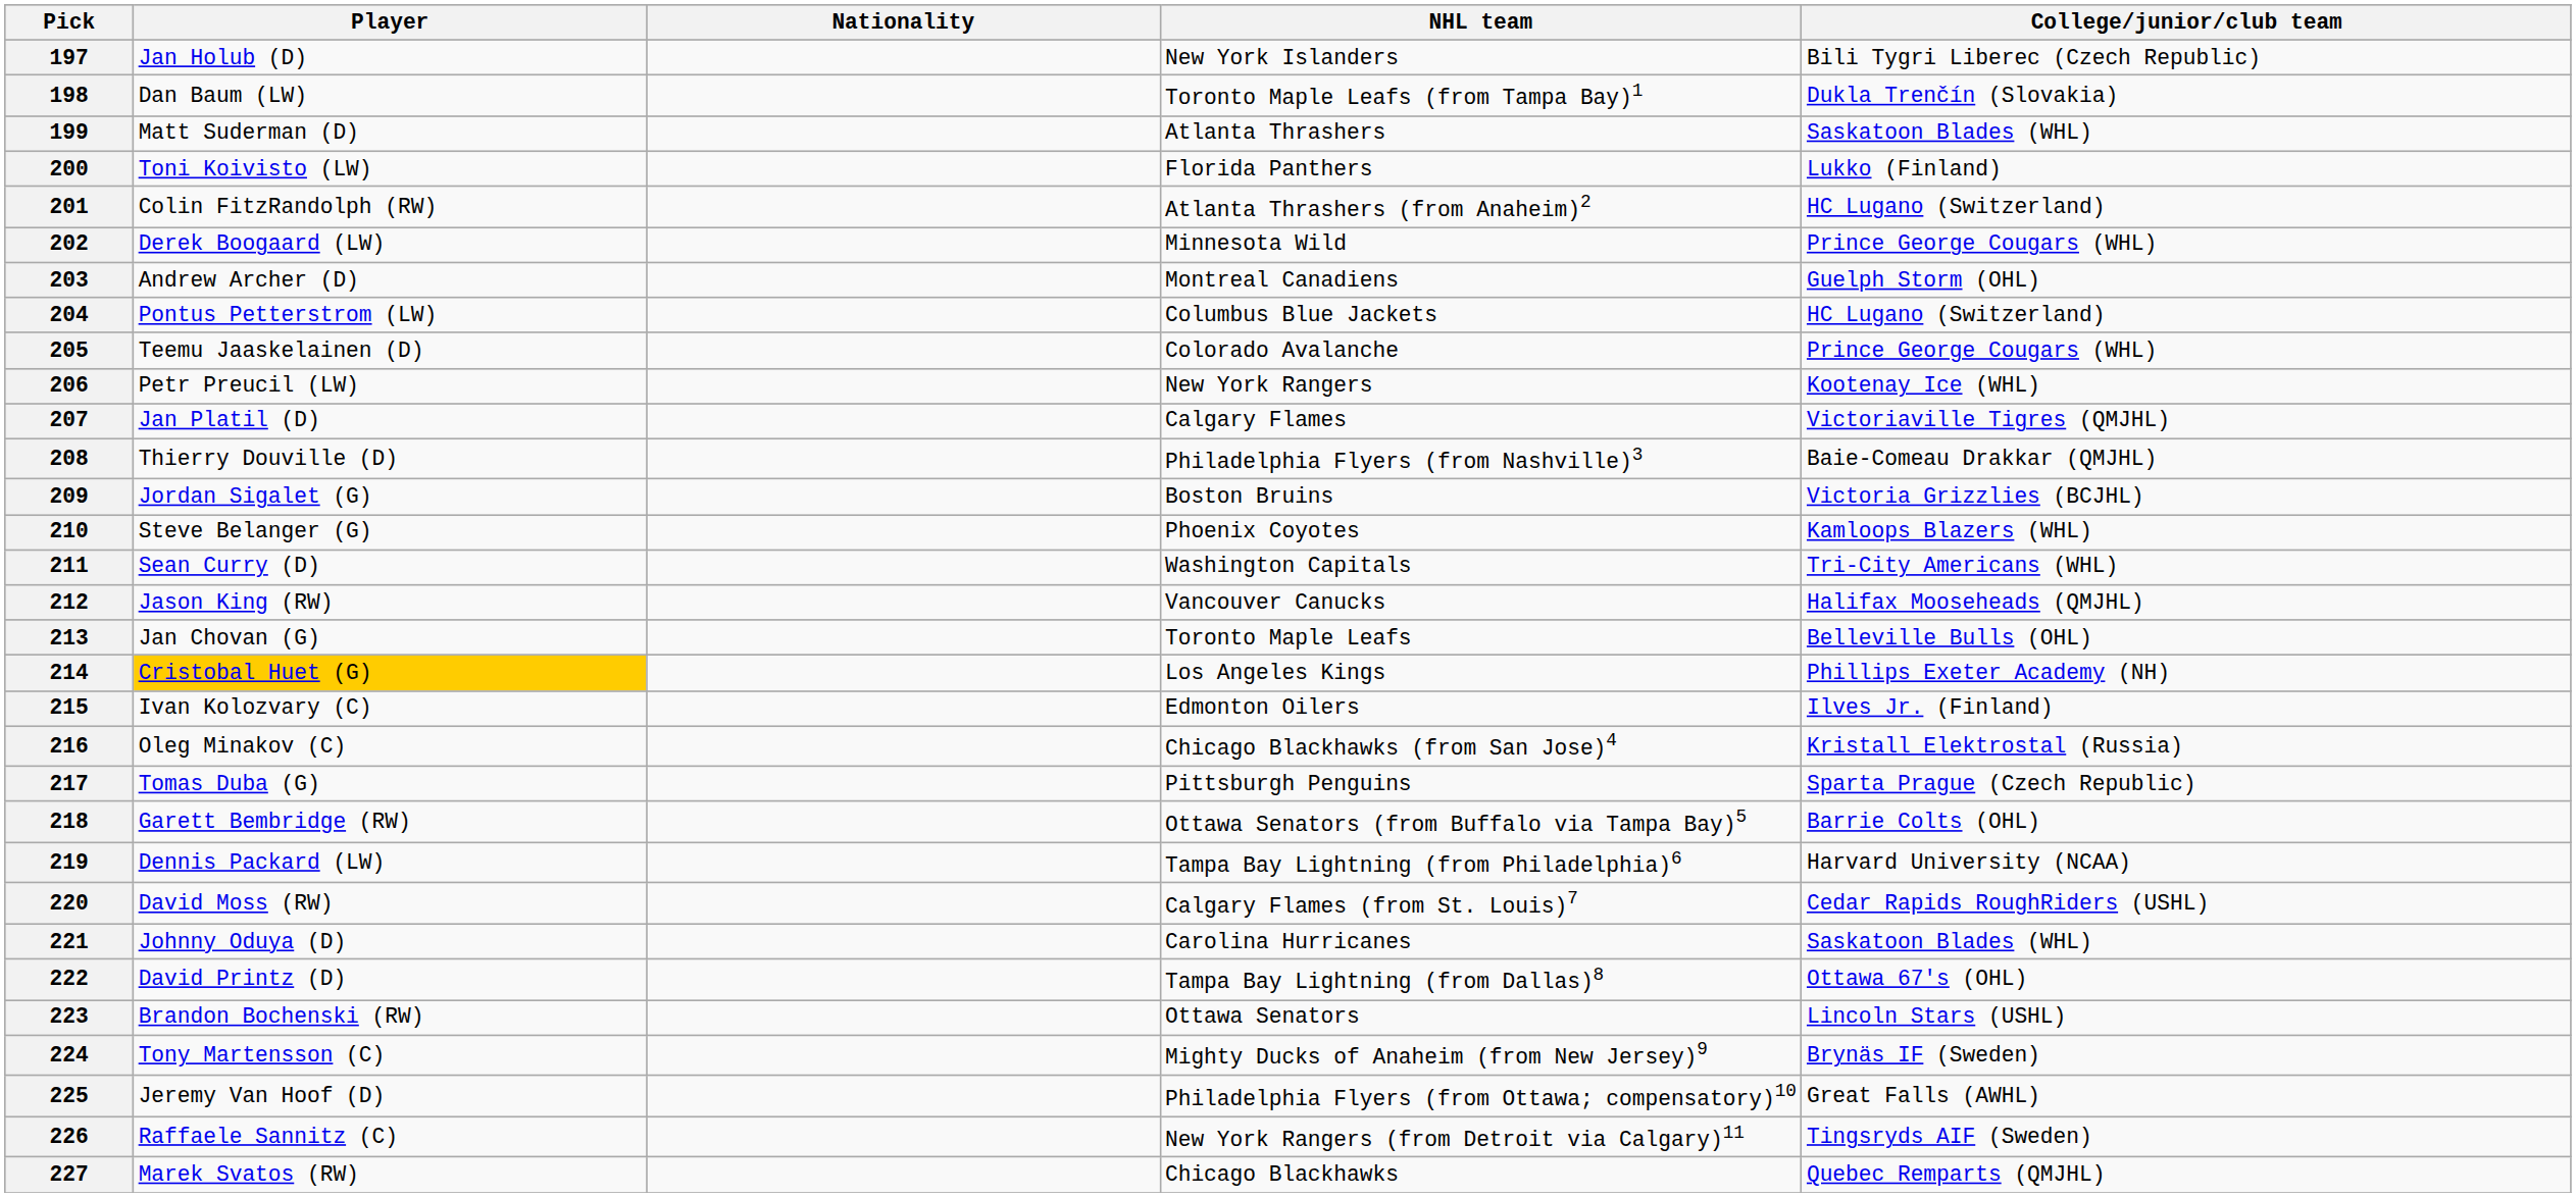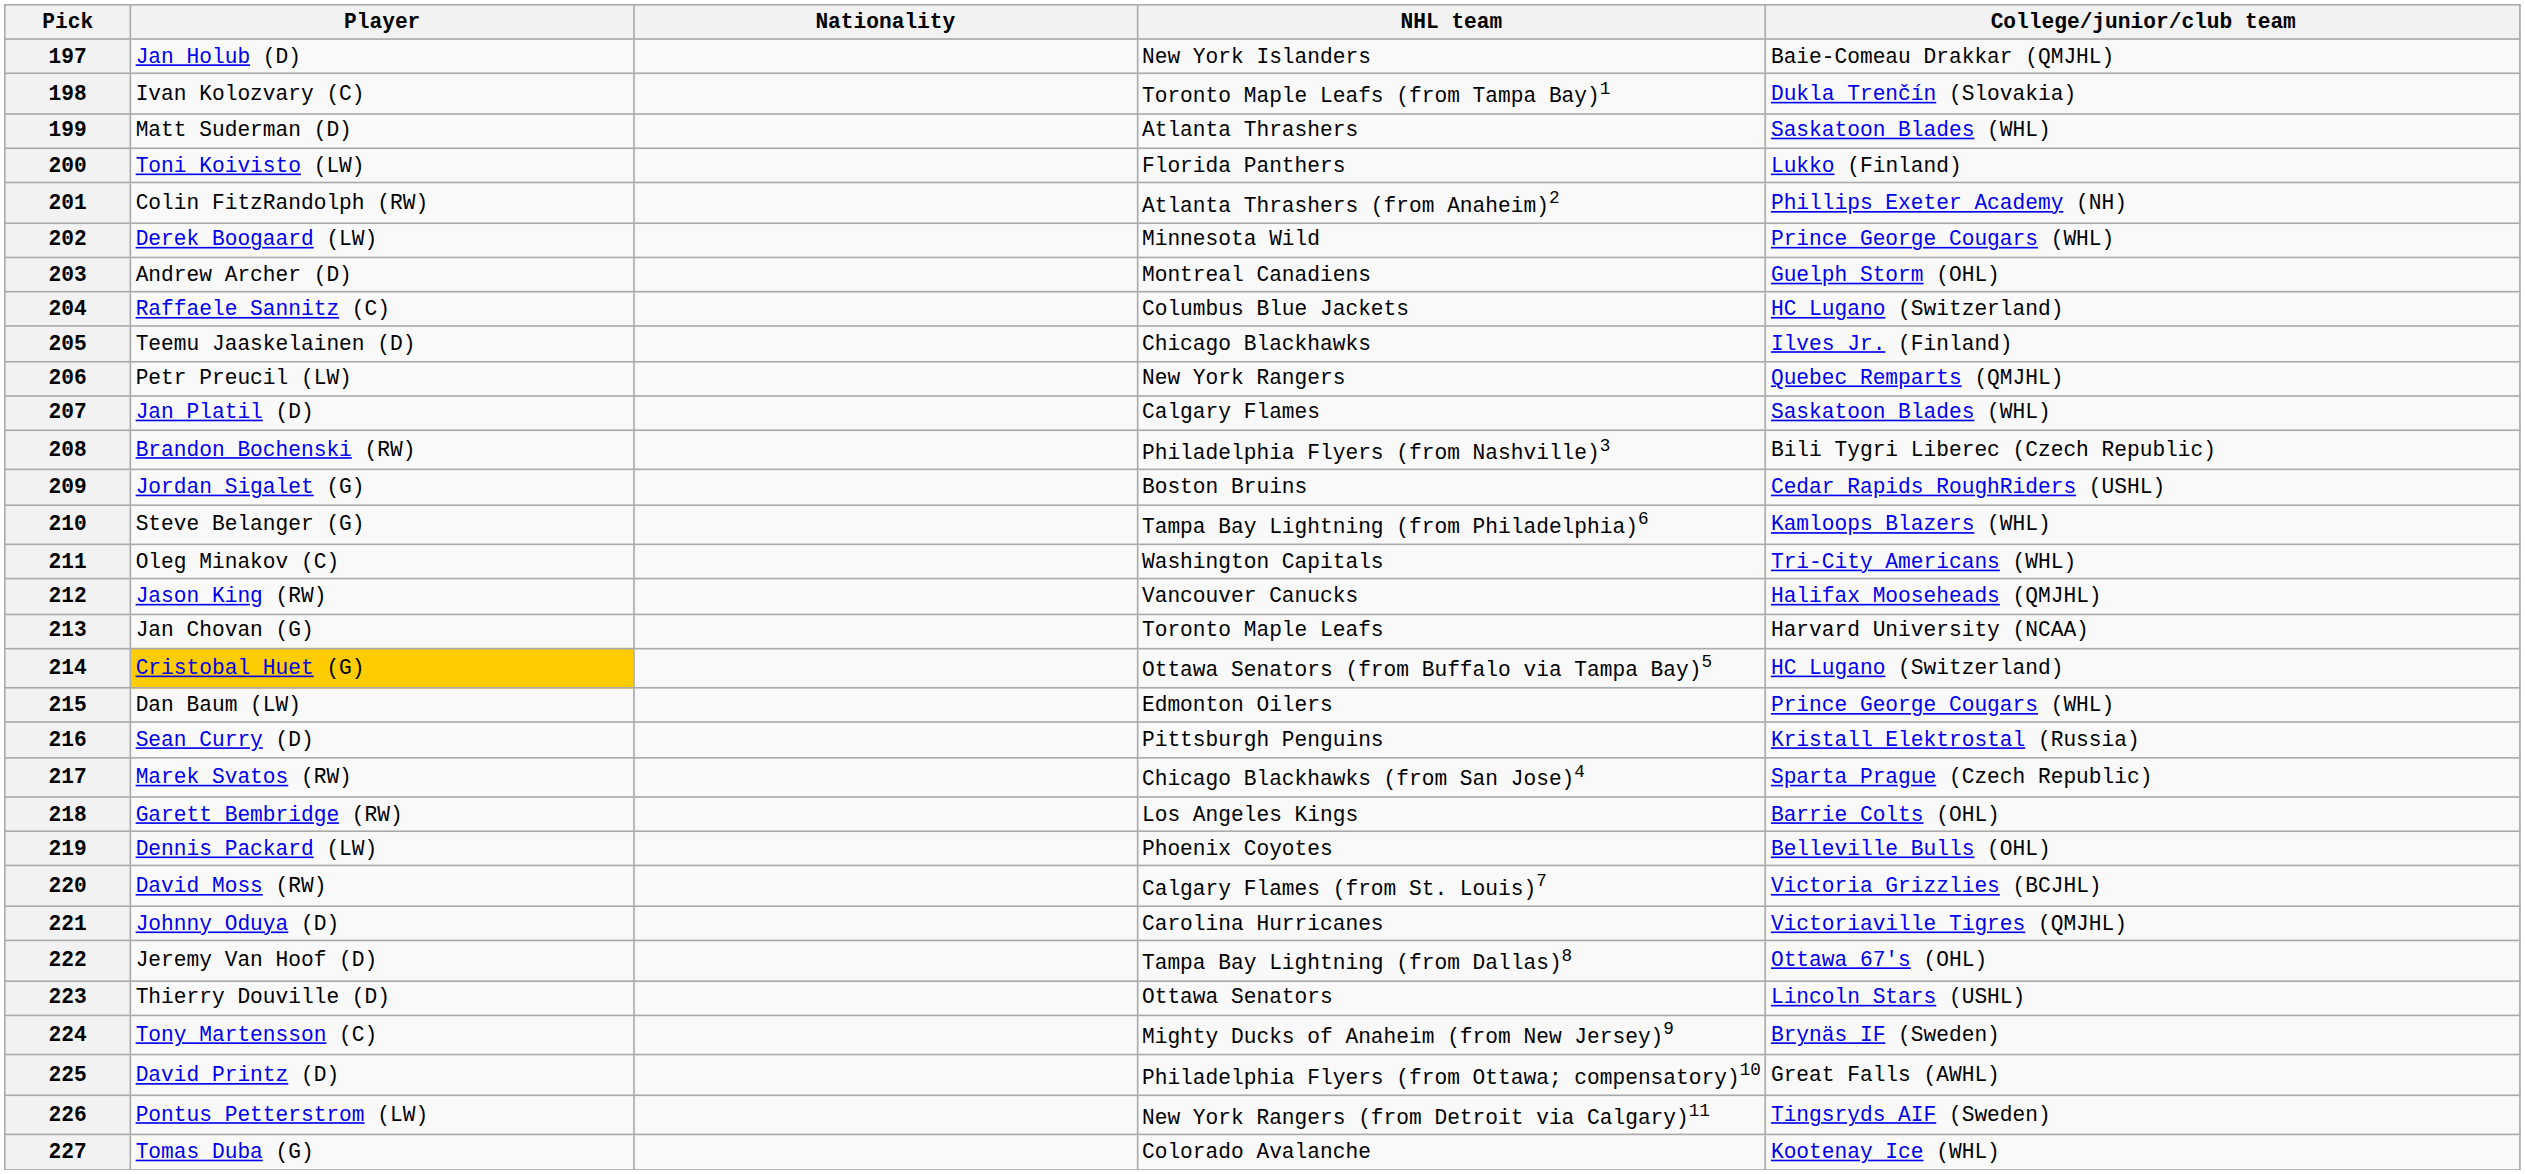 <table class="wikitable">
 <tr>
 <th bgcolor="#DDDDFF" width="5%">Pick</th>
 <th bgcolor="#DDDDFF" width="20%">Player</th>
 <th bgcolor="#DDDDFF" width="20%">Nationality</th>
 <th bgcolor="#DDDDFF" width="25%">NHL team</th>
 <th bgcolor="#DDDDFF" width="30%">College/junior/club team</th>
 </tr>
 <tr>
 <th>197</th>
 <td><a href='#'>Jan Holub</a> (D)</td>
 <td></td>
 <td>New York Islanders</td>
-<td>Bili Tygri Liberec (Czech Republic)</td>
+<td>Baie-Comeau Drakkar (QMJHL)</td>
 </tr>
 <tr>
 <th>198</th>
-<td>Dan Baum (LW)</td>
+<td>Ivan Kolozvary (C)</td>
 <td></td>
 <td>Toronto Maple Leafs (from Tampa Bay)<sup>1</sup></td>
 <td><a href='#'>Dukla Trenčín</a> (Slovakia)</td>
 </tr>
 <tr>
 <th>199</th>
 <td>Matt Suderman (D)</td>
 <td></td>
 <td>Atlanta Thrashers</td>
 <td><a href='#'>Saskatoon Blades</a> (WHL)</td>
 </tr>
 <tr>
 <th>200</th>
 <td><a href='#'>Toni Koivisto</a> (LW)</td>
 <td></td>
 <td>Florida Panthers</td>
 <td><a href='#'>Lukko</a> (Finland)</td>
 </tr>
 <tr>
 <th>201</th>
 <td>Colin FitzRandolph (RW)</td>
 <td></td>
 <td>Atlanta Thrashers (from Anaheim)<sup>2</sup></td>
-<td><a href='#'>HC Lugano</a> (Switzerland)</td>
+<td><a href='#'>Phillips Exeter Academy</a> (NH)</td>
 </tr>
 <tr>
 <th>202</th>
 <td><a href='#'>Derek Boogaard</a> (LW)</td>
 <td></td>
 <td>Minnesota Wild</td>
 <td><a href='#'>Prince George Cougars</a> (WHL)</td>
 </tr>
 <tr>
 <th>203</th>
 <td>Andrew Archer (D)</td>
 <td></td>
 <td>Montreal Canadiens</td>
 <td><a href='#'>Guelph Storm</a> (OHL)</td>
 </tr>
 <tr>
 <th>204</th>
-<td><a href='#'>Pontus Petterstrom</a> (LW)</td>
+<td><a href='#'>Raffaele Sannitz</a> (C)</td>
 <td></td>
 <td>Columbus Blue Jackets</td>
 <td><a href='#'>HC Lugano</a> (Switzerland)</td>
 </tr>
 <tr>
 <th>205</th>
 <td>Teemu Jaaskelainen (D)</td>
 <td></td>
-<td>Colorado Avalanche</td>
-<td><a href='#'>Prince George Cougars</a> (WHL)</td>
+<td>Chicago Blackhawks</td>
+<td><a href='#'>Ilves Jr.</a> (Finland)</td>
 </tr>
 <tr>
 <th>206</th>
 <td>Petr Preucil (LW)</td>
 <td></td>
 <td>New York Rangers</td>
-<td><a href='#'>Kootenay Ice</a> (WHL)</td>
+<td><a href='#'>Quebec Remparts</a> (QMJHL)</td>
 </tr>
 <tr>
 <th>207</th>
 <td><a href='#'>Jan Platil</a> (D)</td>
 <td></td>
 <td>Calgary Flames</td>
-<td><a href='#'>Victoriaville Tigres</a> (QMJHL)</td>
+<td><a href='#'>Saskatoon Blades</a> (WHL)</td>
 </tr>
 <tr>
 <th>208</th>
-<td>Thierry Douville (D)</td>
+<td><a href='#'>Brandon Bochenski</a> (RW)</td>
 <td></td>
 <td>Philadelphia Flyers (from Nashville)<sup>3</sup></td>
-<td>Baie-Comeau Drakkar (QMJHL)</td>
+<td>Bili Tygri Liberec (Czech Republic)</td>
 </tr>
 <tr>
 <th>209</th>
 <td><a href='#'>Jordan Sigalet</a> (G)</td>
 <td></td>
 <td>Boston Bruins</td>
-<td><a href='#'>Victoria Grizzlies</a> (BCJHL)</td>
+<td><a href='#'>Cedar Rapids RoughRiders</a> (USHL)</td>
 </tr>
 <tr>
 <th>210</th>
 <td>Steve Belanger (G)</td>
 <td></td>
-<td>Phoenix Coyotes</td>
+<td>Tampa Bay Lightning (from Philadelphia)<sup>6</sup></td>
 <td><a href='#'>Kamloops Blazers</a> (WHL)</td>
 </tr>
 <tr>
 <th>211</th>
-<td><a href='#'>Sean Curry</a> (D)</td>
+<td>Oleg Minakov (C)</td>
 <td></td>
 <td>Washington Capitals</td>
 <td><a href='#'>Tri-City Americans</a> (WHL)</td>
 </tr>
 <tr>
 <th>212</th>
 <td><a href='#'>Jason King</a> (RW)</td>
 <td></td>
 <td>Vancouver Canucks</td>
 <td><a href='#'>Halifax Mooseheads</a> (QMJHL)</td>
 </tr>
 <tr>
 <th>213</th>
 <td>Jan Chovan (G)</td>
 <td></td>
 <td>Toronto Maple Leafs</td>
-<td><a href='#'>Belleville Bulls</a> (OHL)</td>
+<td>Harvard University (NCAA)</td>
 </tr>
 <tr>
 <th>214</th>
 <td bgcolor="#FFCC00"><a href='#'>Cristobal Huet</a> (G)</td>
 <td></td>
-<td>Los Angeles Kings</td>
-<td><a href='#'>Phillips Exeter Academy</a> (NH)</td>
+<td>Ottawa Senators (from Buffalo via Tampa Bay)<sup>5</sup></td>
+<td><a href='#'>HC Lugano</a> (Switzerland)</td>
 </tr>
 <tr>
 <th>215</th>
-<td>Ivan Kolozvary (C)</td>
+<td>Dan Baum (LW)</td>
 <td></td>
 <td>Edmonton Oilers</td>
-<td><a href='#'>Ilves Jr.</a> (Finland)</td>
+<td><a href='#'>Prince George Cougars</a> (WHL)</td>
 </tr>
 <tr>
 <th>216</th>
-<td>Oleg Minakov (C)</td>
+<td><a href='#'>Sean Curry</a> (D)</td>
 <td></td>
-<td>Chicago Blackhawks (from San Jose)<sup>4</sup></td>
+<td>Pittsburgh Penguins</td>
 <td><a href='#'>Kristall Elektrostal</a> (Russia)</td>
 </tr>
 <tr>
 <th>217</th>
-<td><a href='#'>Tomas Duba</a> (G)</td>
+<td><a href='#'>Marek Svatos</a> (RW)</td>
 <td></td>
-<td>Pittsburgh Penguins</td>
+<td>Chicago Blackhawks (from San Jose)<sup>4</sup></td>
 <td><a href='#'>Sparta Prague</a> (Czech Republic)</td>
 </tr>
 <tr>
 <th>218</th>
 <td><a href='#'>Garett Bembridge</a> (RW)</td>
 <td></td>
-<td>Ottawa Senators (from Buffalo via Tampa Bay)<sup>5</sup></td>
+<td>Los Angeles Kings</td>
 <td><a href='#'>Barrie Colts</a> (OHL)</td>
 </tr>
 <tr>
 <th>219</th>
 <td><a href='#'>Dennis Packard</a> (LW)</td>
 <td></td>
-<td>Tampa Bay Lightning (from Philadelphia)<sup>6</sup></td>
-<td>Harvard University (NCAA)</td>
+<td>Phoenix Coyotes</td>
+<td><a href='#'>Belleville Bulls</a> (OHL)</td>
 </tr>
 <tr>
 <th>220</th>
 <td><a href='#'>David Moss</a> (RW)</td>
 <td></td>
 <td>Calgary Flames (from St. Louis)<sup>7</sup></td>
-<td><a href='#'>Cedar Rapids RoughRiders</a> (USHL)</td>
+<td><a href='#'>Victoria Grizzlies</a> (BCJHL)</td>
 </tr>
 <tr>
 <th>221</th>
 <td><a href='#'>Johnny Oduya</a> (D)</td>
 <td></td>
 <td>Carolina Hurricanes</td>
-<td><a href='#'>Saskatoon Blades</a> (WHL)</td>
+<td><a href='#'>Victoriaville Tigres</a> (QMJHL)</td>
 </tr>
 <tr>
 <th>222</th>
-<td><a href='#'>David Printz</a> (D)</td>
+<td>Jeremy Van Hoof (D)</td>
 <td></td>
 <td>Tampa Bay Lightning (from Dallas)<sup>8</sup></td>
 <td><a href='#'>Ottawa 67's</a> (OHL)</td>
 </tr>
 <tr>
 <th>223</th>
-<td><a href='#'>Brandon Bochenski</a> (RW)</td>
+<td>Thierry Douville (D)</td>
 <td></td>
 <td>Ottawa Senators</td>
 <td><a href='#'>Lincoln Stars</a> (USHL)</td>
 </tr>
 <tr>
 <th>224</th>
 <td><a href='#'>Tony Martensson</a> (C)</td>
 <td></td>
 <td>Mighty Ducks of Anaheim (from New Jersey)<sup>9</sup></td>
 <td><a href='#'>Brynäs IF</a> (Sweden)</td>
 </tr>
 <tr>
 <th>225</th>
-<td>Jeremy Van Hoof (D)</td>
+<td><a href='#'>David Printz</a> (D)</td>
 <td></td>
 <td>Philadelphia Flyers (from Ottawa; compensatory)<sup>10</sup></td>
 <td>Great Falls (AWHL)</td>
 </tr>
 <tr>
 <th>226</th>
-<td><a href='#'>Raffaele Sannitz</a> (C)</td>
+<td><a href='#'>Pontus Petterstrom</a> (LW)</td>
 <td></td>
 <td>New York Rangers (from Detroit via Calgary)<sup>11</sup></td>
 <td><a href='#'>Tingsryds AIF</a> (Sweden)</td>
 </tr>
 <tr>
 <th>227</th>
-<td><a href='#'>Marek Svatos</a> (RW)</td>
+<td><a href='#'>Tomas Duba</a> (G)</td>
 <td></td>
-<td>Chicago Blackhawks</td>
-<td><a href='#'>Quebec Remparts</a> (QMJHL)</td>
+<td>Colorado Avalanche</td>
+<td><a href='#'>Kootenay Ice</a> (WHL)</td>
 </tr>
 <tr>
 </tr>
 </table>
